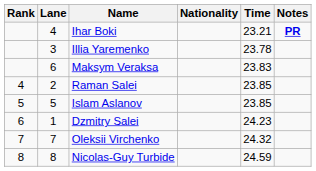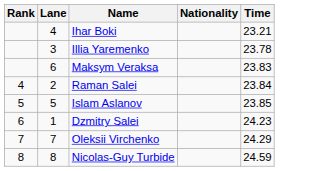 <table class="wikitable sortable" style="text-align:center">
 <tr>
 <th>Rank</th>
 <th>Lane</th>
 <th>Name</th>
 <th>Nationality</th>
 <th>Time</th>
-<th>Notes</th>
 </tr>
 <tr>
 <td></td>
 <td>4</td>
 <td align=left><a href='#'>Ihar Boki</a></td>
 <td align=left></td>
 <td>23.21</td>
-<td><strong><a href='#'>PR</a></strong></td>
 </tr>
 <tr>
 <td></td>
 <td>3</td>
 <td align=left><a href='#'>Illia Yaremenko</a></td>
 <td align=left></td>
 <td>23.78</td>
-<td></td>
 </tr>
 <tr>
 <td></td>
 <td>6</td>
 <td align=left><a href='#'>Maksym Veraksa</a></td>
 <td align=left></td>
 <td>23.83</td>
-<td></td>
 </tr>
 <tr>
 <td>4</td>
 <td>2</td>
 <td align=left><a href='#'>Raman Salei</a></td>
 <td align=left></td>
-<td>23.85</td>
-<td></td>
+<td>23.84</td>
 </tr>
 <tr>
 <td>5</td>
 <td>5</td>
 <td align=left><a href='#'>Islam Aslanov</a></td>
 <td align=left></td>
 <td>23.85</td>
-<td></td>
 </tr>
 <tr>
 <td>6</td>
 <td>1</td>
 <td align=left><a href='#'>Dzmitry Salei</a></td>
 <td align=left></td>
 <td>24.23</td>
-<td></td>
 </tr>
 <tr>
 <td>7</td>
 <td>7</td>
 <td align=left><a href='#'>Oleksii Virchenko</a></td>
 <td align=left></td>
-<td>24.32</td>
-<td></td>
+<td>24.29</td>
 </tr>
 <tr>
 <td>8</td>
 <td>8</td>
 <td align=left><a href='#'>Nicolas-Guy Turbide</a></td>
 <td align=left></td>
 <td>24.59</td>
-<td></td>
 </tr>
 </table>
